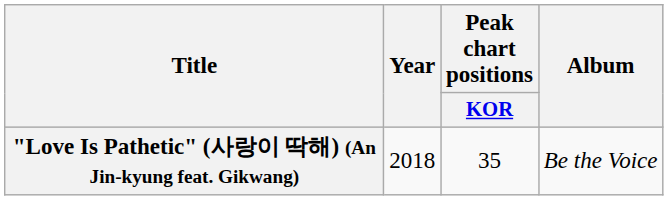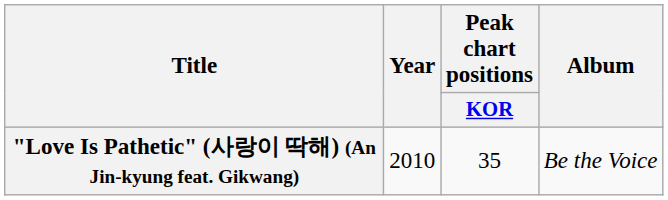 <table class="wikitable plainrowheaders" style="text-align:center;">
 <tr>
 <th scope="col" rowspan="2" style="width:16em;">Title</th>
 <th scope="col" rowspan="2">Year</th>
 <th scope="col" colspan="1">Peak chart positions</th>
 <th scope="col" rowspan="2">Album</th>
 </tr>
 <tr>
 <th scope="col" style="width:3em;font-size:90%;"><a href='#'>KOR</a><br></th>
 </tr>
 <tr>
 <th scope="row">"Love Is Pathetic" (사랑이 딱해) <small>(An Jin-kyung feat. Gikwang)</small></th>
-<td>2018</td>
+<td>2010</td>
 <td>35</td>
 <td><em>Be the Voice</em></td>
 </tr>
 </table>
